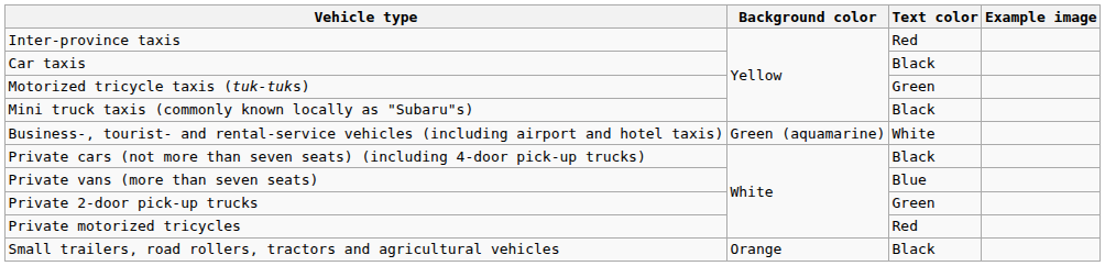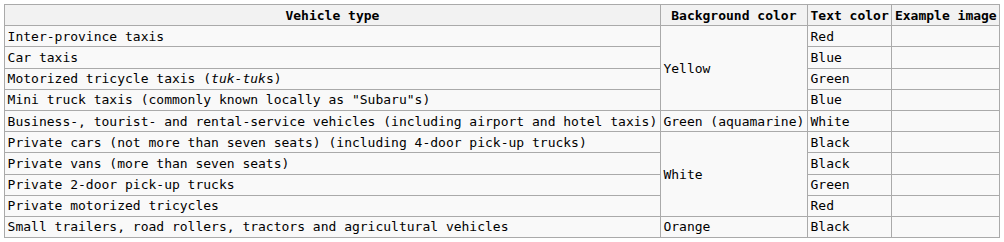 <table class="wikitable">
 <tr>
 <th>Vehicle type</th>
 <th>Background color</th>
 <th>Text color</th>
 <th>Example image</th>
 </tr>
 <tr>
 <td>Inter-province taxis</td>
 <td rowspan="4" style="vertical-align:center;">Yellow</td>
 <td>Red</td>
 <td></td>
 </tr>
 <tr>
 <td>Car taxis</td>
-<td>Black</td>
+<td>Blue</td>
 <td></td>
 </tr>
 <tr>
 <td>Motorized tricycle taxis (<em>tuk-tuk</em>s)</td>
 <td>Green</td>
 <td></td>
 </tr>
 <tr>
 <td>Mini truck taxis (commonly known locally as "Subaru"s)</td>
-<td>Black</td>
+<td>Blue</td>
 <td></td>
 </tr>
 <tr>
 <td>Business-, tourist- and rental-service vehicles (including airport and hotel taxis)</td>
 <td>Green (aquamarine)</td>
 <td>White</td>
 <td></td>
 </tr>
 <tr>
 <td>Private cars (not more than seven seats) (including 4-door pick-up trucks)</td>
 <td rowspan="4" style="vertical-align:center;">White</td>
 <td>Black</td>
 <td></td>
 </tr>
 <tr>
 <td>Private vans (more than seven seats)</td>
-<td>Blue</td>
+<td>Black</td>
 <td></td>
 </tr>
 <tr>
 <td>Private 2-door pick-up trucks</td>
 <td>Green</td>
 <td></td>
 </tr>
 <tr>
 <td>Private motorized tricycles</td>
 <td>Red</td>
 <td></td>
 </tr>
 <tr>
 <td>Small trailers, road rollers, tractors and agricultural vehicles</td>
 <td>Orange</td>
 <td>Black</td>
 <td></td>
 </tr>
 </table>
